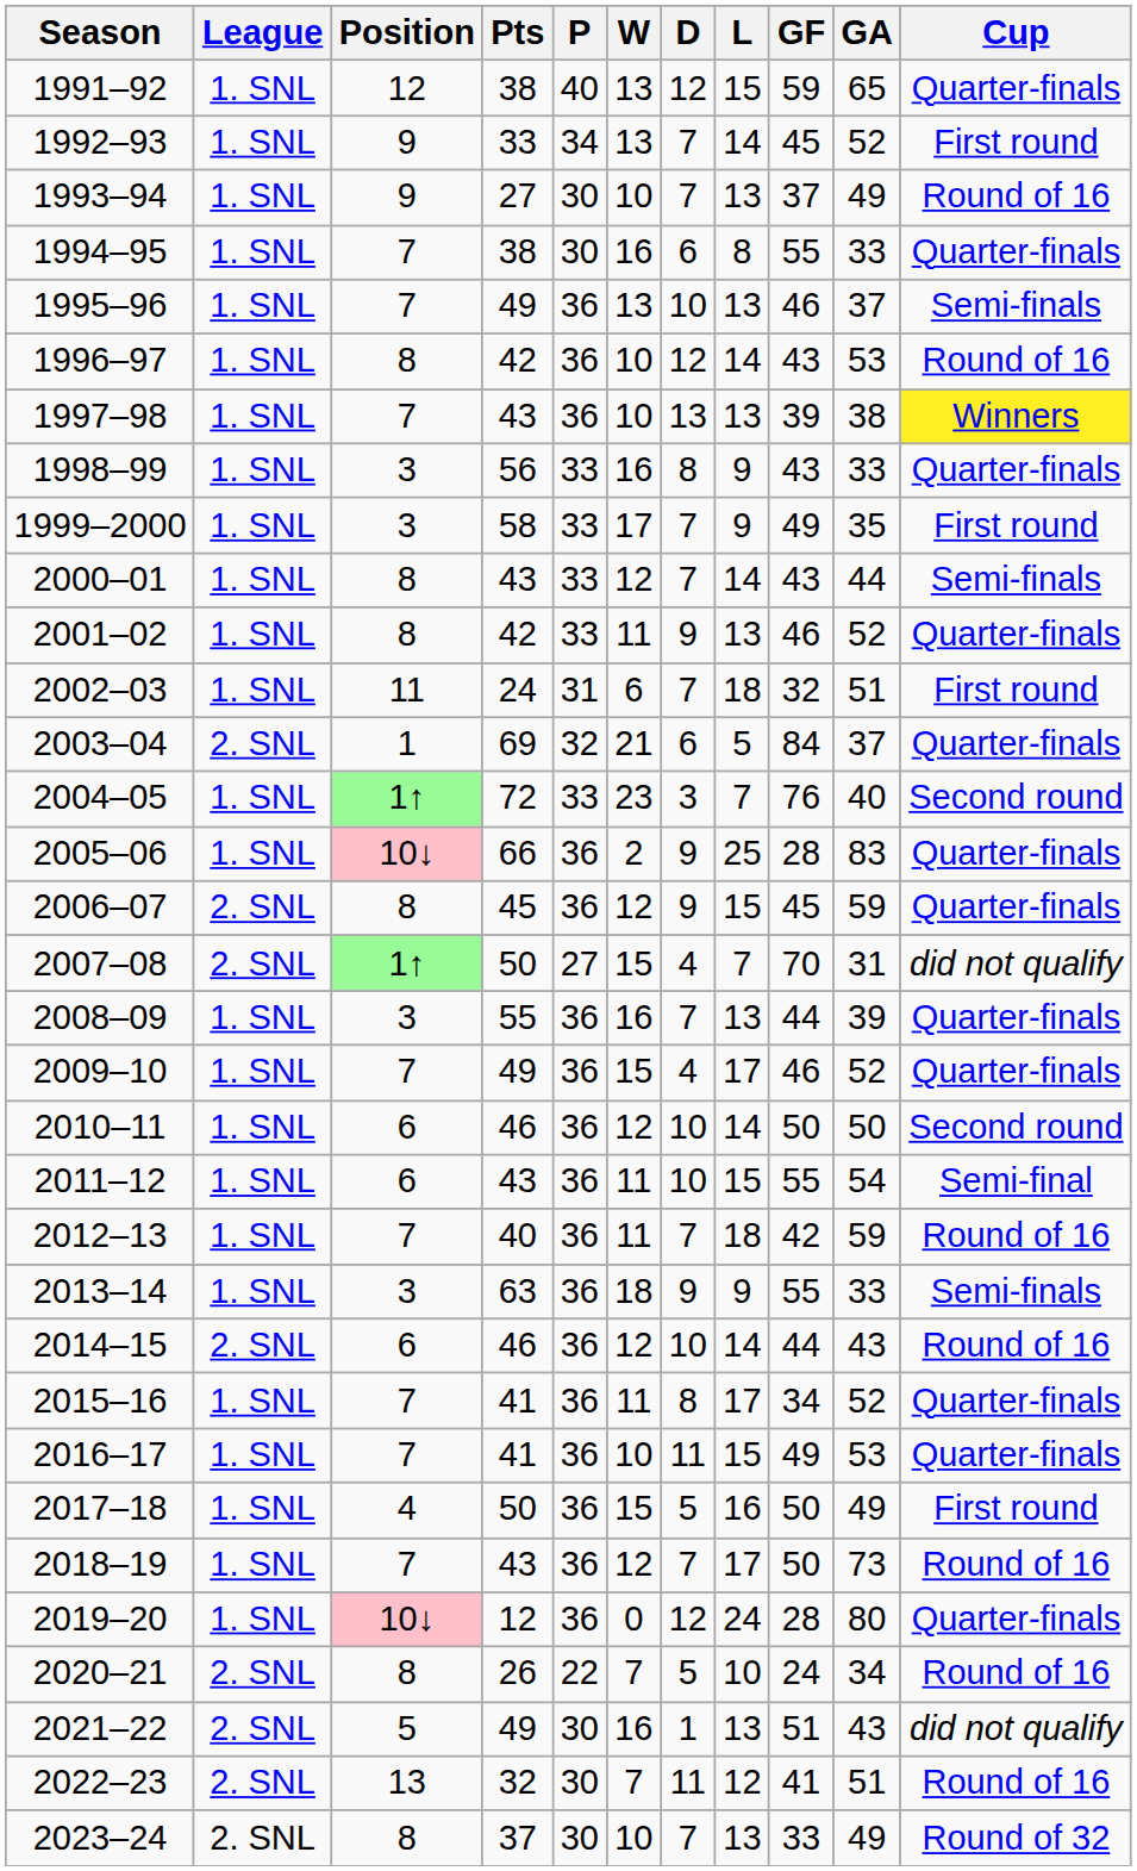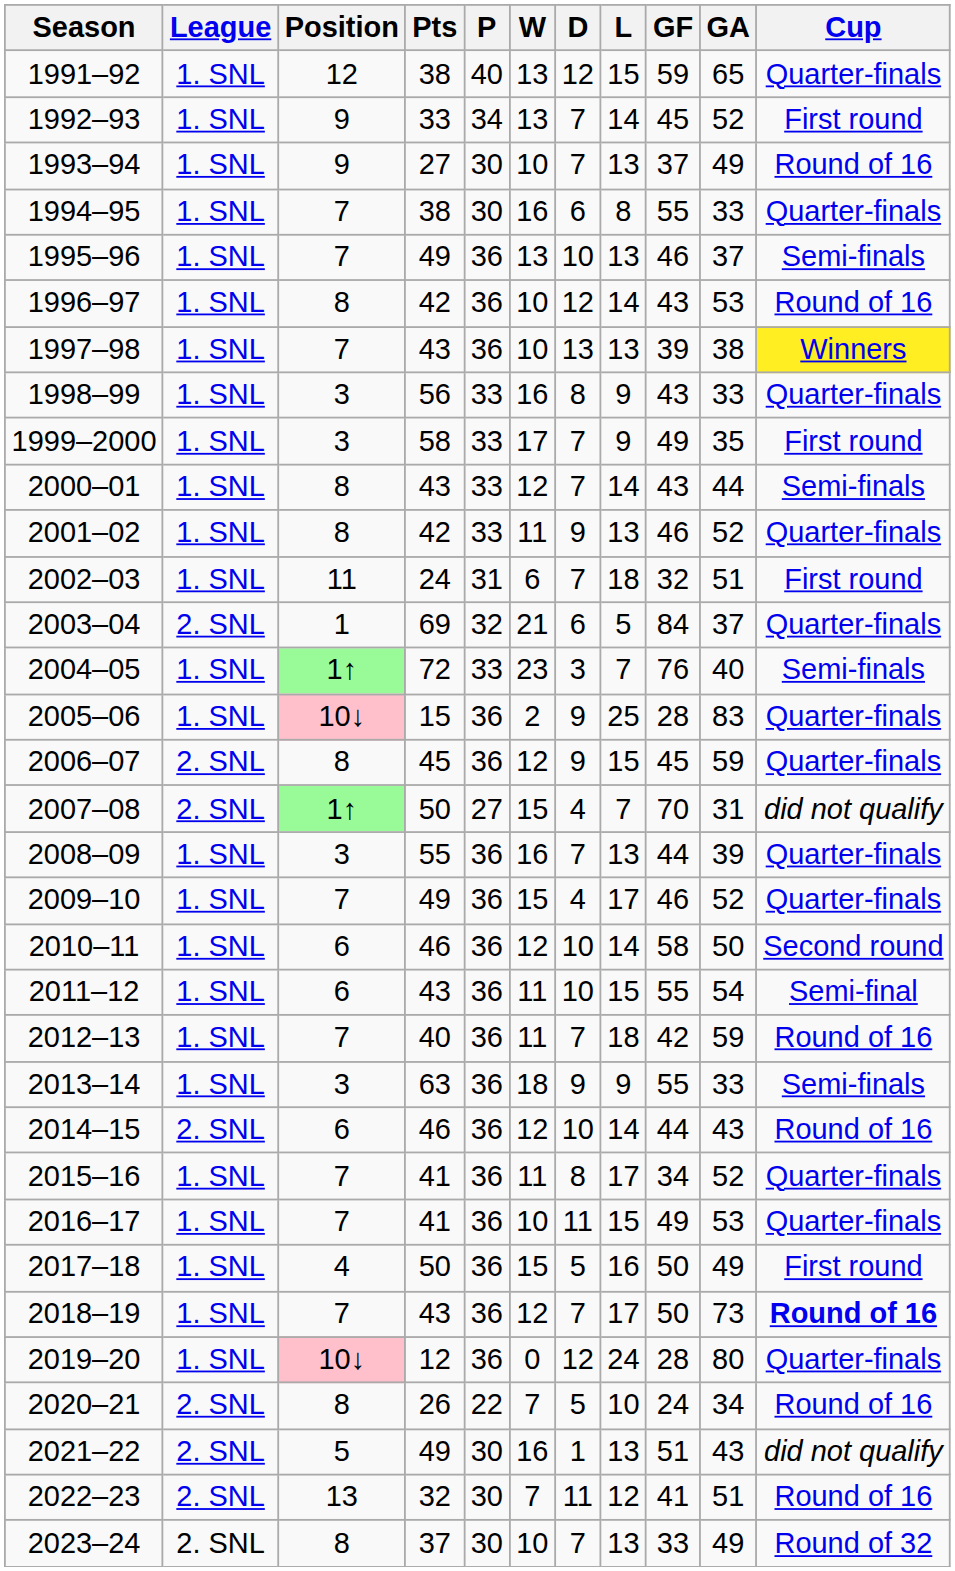 <table class="wikitable sortable" style="text-align: center;">
 <tr>
 <th>Season</th>
 <th><a href='#'>League</a></th>
 <th>Position</th>
 <th>Pts</th>
 <th>P</th>
 <th>W</th>
 <th>D</th>
 <th>L</th>
 <th>GF</th>
 <th>GA</th>
 <th><a href='#'>Cup</a></th>
 </tr>
 <tr>
 <td>1991–92</td>
 <td><a href='#'>1. SNL</a></td>
 <td>12</td>
 <td>38</td>
 <td>40</td>
 <td>13</td>
 <td>12</td>
 <td>15</td>
 <td>59</td>
 <td>65</td>
 <td><a href='#'>Quarter-finals</a></td>
 </tr>
 <tr>
 <td>1992–93</td>
 <td><a href='#'>1. SNL</a></td>
 <td>9</td>
 <td>33</td>
 <td>34</td>
 <td>13</td>
 <td>7</td>
 <td>14</td>
 <td>45</td>
 <td>52</td>
 <td><a href='#'>First round</a></td>
 </tr>
 <tr>
 <td>1993–94</td>
 <td><a href='#'>1. SNL</a></td>
 <td>9</td>
 <td>27</td>
 <td>30</td>
 <td>10</td>
 <td>7</td>
 <td>13</td>
 <td>37</td>
 <td>49</td>
 <td><a href='#'>Round of 16</a></td>
 </tr>
 <tr>
 <td>1994–95</td>
 <td><a href='#'>1. SNL</a></td>
 <td>7</td>
 <td>38</td>
 <td>30</td>
 <td>16</td>
 <td>6</td>
 <td>8</td>
 <td>55</td>
 <td>33</td>
 <td><a href='#'>Quarter-finals</a></td>
 </tr>
 <tr>
 <td>1995–96</td>
 <td><a href='#'>1. SNL</a></td>
 <td>7</td>
 <td>49</td>
 <td>36</td>
 <td>13</td>
 <td>10</td>
 <td>13</td>
 <td>46</td>
 <td>37</td>
 <td><a href='#'>Semi-finals</a></td>
 </tr>
 <tr>
 <td>1996–97</td>
 <td><a href='#'>1. SNL</a></td>
 <td>8</td>
 <td>42</td>
 <td>36</td>
 <td>10</td>
 <td>12</td>
 <td>14</td>
 <td>43</td>
 <td>53</td>
 <td><a href='#'>Round of 16</a></td>
 </tr>
 <tr>
 <td>1997–98</td>
 <td><a href='#'>1. SNL</a></td>
 <td>7</td>
 <td>43</td>
 <td>36</td>
 <td>10</td>
 <td>13</td>
 <td>13</td>
 <td>39</td>
 <td>38</td>
 <td bgcolor=#FE2><a href='#'>Winners</a></td>
 </tr>
 <tr>
 <td>1998–99</td>
 <td><a href='#'>1. SNL</a></td>
 <td>3</td>
 <td>56</td>
 <td>33</td>
 <td>16</td>
 <td>8</td>
 <td>9</td>
 <td>43</td>
 <td>33</td>
 <td><a href='#'>Quarter-finals</a></td>
 </tr>
 <tr>
 <td>1999–2000</td>
 <td><a href='#'>1. SNL</a></td>
 <td>3</td>
 <td>58</td>
 <td>33</td>
 <td>17</td>
 <td>7</td>
 <td>9</td>
 <td>49</td>
 <td>35</td>
 <td><a href='#'>First round</a></td>
 </tr>
 <tr>
 <td>2000–01</td>
 <td><a href='#'>1. SNL</a></td>
 <td>8</td>
 <td>43</td>
 <td>33</td>
 <td>12</td>
 <td>7</td>
 <td>14</td>
 <td>43</td>
 <td>44</td>
 <td><a href='#'>Semi-finals</a></td>
 </tr>
 <tr>
 <td>2001–02</td>
 <td><a href='#'>1. SNL</a></td>
 <td>8</td>
 <td>42</td>
 <td>33</td>
 <td>11</td>
 <td>9</td>
 <td>13</td>
 <td>46</td>
 <td>52</td>
 <td><a href='#'>Quarter-finals</a></td>
 </tr>
 <tr>
 <td>2002–03</td>
 <td><a href='#'>1. SNL</a></td>
 <td>11</td>
 <td>24</td>
 <td>31</td>
 <td>6</td>
 <td>7</td>
 <td>18</td>
 <td>32</td>
 <td>51</td>
 <td><a href='#'>First round</a></td>
 </tr>
 <tr>
 <td>2003–04</td>
 <td><a href='#'>2. SNL</a></td>
 <td>1</td>
 <td>69</td>
 <td>32</td>
 <td>21</td>
 <td>6</td>
 <td>5</td>
 <td>84</td>
 <td>37</td>
 <td><a href='#'>Quarter-finals</a></td>
 </tr>
 <tr>
 <td>2004–05</td>
 <td><a href='#'>1. SNL</a></td>
 <td bgcolor=palegreen>1↑</td>
 <td>72</td>
 <td>33</td>
 <td>23</td>
 <td>3</td>
 <td>7</td>
 <td>76</td>
 <td>40</td>
-<td><a href='#'>Second round</a></td>
+<td><a href='#'>Semi-finals</a></td>
 </tr>
 <tr>
 <td>2005–06</td>
 <td><a href='#'>1. SNL</a></td>
 <td bgcolor=pink>10↓</td>
-<td>66</td>
+<td>15</td>
 <td>36</td>
 <td>2</td>
 <td>9</td>
 <td>25</td>
 <td>28</td>
 <td>83</td>
 <td><a href='#'>Quarter-finals</a></td>
 </tr>
 <tr>
 <td>2006–07</td>
 <td><a href='#'>2. SNL</a></td>
 <td>8</td>
 <td>45</td>
 <td>36</td>
 <td>12</td>
 <td>9</td>
 <td>15</td>
 <td>45</td>
 <td>59</td>
 <td><a href='#'>Quarter-finals</a></td>
 </tr>
 <tr>
 <td>2007–08</td>
 <td><a href='#'>2. SNL</a></td>
 <td bgcolor=palegreen>1↑</td>
 <td>50</td>
 <td>27</td>
 <td>15</td>
 <td>4</td>
 <td>7</td>
 <td>70</td>
 <td>31</td>
 <td><em>did not qualify</em></td>
 </tr>
 <tr>
 <td>2008–09</td>
 <td><a href='#'>1. SNL</a></td>
 <td>3</td>
 <td>55</td>
 <td>36</td>
 <td>16</td>
 <td>7</td>
 <td>13</td>
 <td>44</td>
 <td>39</td>
 <td><a href='#'>Quarter-finals</a></td>
 </tr>
 <tr>
 <td>2009–10</td>
 <td><a href='#'>1. SNL</a></td>
 <td>7</td>
 <td>49</td>
 <td>36</td>
 <td>15</td>
 <td>4</td>
 <td>17</td>
 <td>46</td>
 <td>52</td>
 <td><a href='#'>Quarter-finals</a></td>
 </tr>
 <tr>
 <td>2010–11</td>
 <td><a href='#'>1. SNL</a></td>
 <td>6</td>
 <td>46</td>
 <td>36</td>
 <td>12</td>
 <td>10</td>
 <td>14</td>
-<td>50</td>
+<td>58</td>
 <td>50</td>
 <td><a href='#'>Second round</a></td>
 </tr>
 <tr>
 <td>2011–12</td>
 <td><a href='#'>1. SNL</a></td>
 <td>6</td>
 <td>43</td>
 <td>36</td>
 <td>11</td>
 <td>10</td>
 <td>15</td>
 <td>55</td>
 <td>54</td>
 <td><a href='#'>Semi-final</a></td>
 </tr>
 <tr>
 <td>2012–13</td>
 <td><a href='#'>1. SNL</a></td>
 <td>7</td>
 <td>40</td>
 <td>36</td>
 <td>11</td>
 <td>7</td>
 <td>18</td>
 <td>42</td>
 <td>59</td>
 <td><a href='#'>Round of 16</a></td>
 </tr>
 <tr>
 <td>2013–14</td>
 <td><a href='#'>1. SNL</a></td>
 <td>3</td>
 <td>63</td>
 <td>36</td>
 <td>18</td>
 <td>9</td>
 <td>9</td>
 <td>55</td>
 <td>33</td>
 <td><a href='#'>Semi-finals</a></td>
 </tr>
 <tr>
 <td>2014–15</td>
 <td><a href='#'>2. SNL</a></td>
 <td>6</td>
 <td>46</td>
 <td>36</td>
 <td>12</td>
 <td>10</td>
 <td>14</td>
 <td>44</td>
 <td>43</td>
 <td><a href='#'>Round of 16</a></td>
 </tr>
 <tr>
 <td>2015–16</td>
 <td><a href='#'>1. SNL</a></td>
 <td>7</td>
 <td>41</td>
 <td>36</td>
 <td>11</td>
 <td>8</td>
 <td>17</td>
 <td>34</td>
 <td>52</td>
 <td><a href='#'>Quarter-finals</a></td>
 </tr>
 <tr>
 <td>2016–17</td>
 <td><a href='#'>1. SNL</a></td>
 <td>7</td>
 <td>41</td>
 <td>36</td>
 <td>10</td>
 <td>11</td>
 <td>15</td>
 <td>49</td>
 <td>53</td>
 <td><a href='#'>Quarter-finals</a></td>
 </tr>
 <tr>
 <td>2017–18</td>
 <td><a href='#'>1. SNL</a></td>
 <td>4</td>
 <td>50</td>
 <td>36</td>
 <td>15</td>
 <td>5</td>
 <td>16</td>
 <td>50</td>
 <td>49</td>
 <td><a href='#'>First round</a></td>
 </tr>
 <tr>
 <td>2018–19</td>
 <td><a href='#'>1. SNL</a></td>
 <td>7</td>
 <td>43</td>
 <td>36</td>
 <td>12</td>
 <td>7</td>
 <td>17</td>
 <td>50</td>
 <td>73</td>
-<td><a href='#'>Round of 16</a></td>
+<td><strong><a href='#'>Round of 16</a></strong></td>
 </tr>
 <tr>
 <td>2019–20</td>
 <td><a href='#'>1. SNL</a></td>
 <td bgcolor=pink>10↓</td>
 <td>12</td>
 <td>36</td>
 <td>0</td>
 <td>12</td>
 <td>24</td>
 <td>28</td>
 <td>80</td>
 <td><a href='#'>Quarter-finals</a></td>
 </tr>
 <tr>
 <td>2020–21</td>
 <td><a href='#'>2. SNL</a></td>
 <td>8</td>
 <td>26</td>
 <td>22</td>
 <td>7</td>
 <td>5</td>
 <td>10</td>
 <td>24</td>
 <td>34</td>
 <td><a href='#'>Round of 16</a></td>
 </tr>
 <tr>
 <td>2021–22</td>
 <td><a href='#'>2. SNL</a></td>
 <td>5</td>
 <td>49</td>
 <td>30</td>
 <td>16</td>
 <td>1</td>
 <td>13</td>
 <td>51</td>
 <td>43</td>
 <td><em>did not qualify</em></td>
 </tr>
 <tr>
 <td>2022–23</td>
 <td><a href='#'>2. SNL</a></td>
 <td>13</td>
 <td>32</td>
 <td>30</td>
 <td>7</td>
 <td>11</td>
 <td>12</td>
 <td>41</td>
 <td>51</td>
 <td><a href='#'>Round of 16</a></td>
 </tr>
 <tr>
 <td>2023–24</td>
 <td>2. SNL</td>
 <td>8</td>
 <td>37</td>
 <td>30</td>
 <td>10</td>
 <td>7</td>
 <td>13</td>
 <td>33</td>
 <td>49</td>
 <td><a href='#'>Round of 32</a></td>
 </tr>
 </table>
